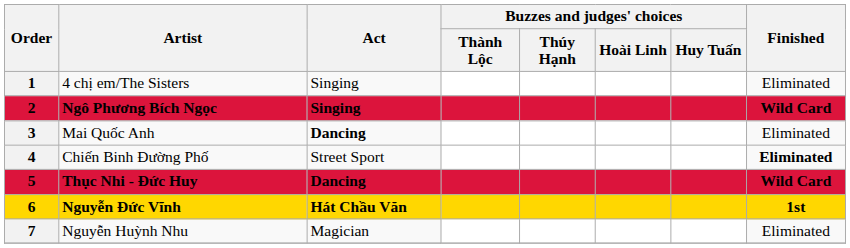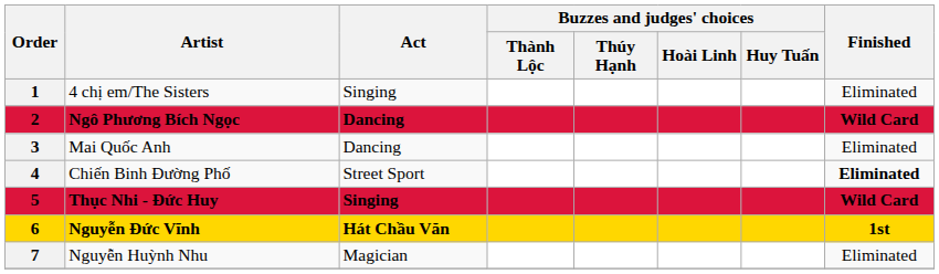 <table class=wikitable>
 <tr>
 <th rowspan=2 width=50>Order</th>
 <th rowspan=2 width=300>Artist</th>
 <th rowspan=2 width=150>Act</th>
 <th colspan=4 width=240>Buzzes and judges' choices</th>
 <th rowspan=2 width=100>Finished</th>
 </tr>
 <tr>
 <th width=80>Thành Lộc</th>
 <th width=80>Thúy Hạnh</th>
 <th width=80>Hoài Linh</th>
 <th width=80>Huy Tuấn</th>
 </tr>
 <tr>
 <th>1</th>
 <td>4 chị em/The Sisters</td>
 <td>Singing</td>
 <td align=center bgcolor=white></td>
 <td align=center bgcolor=white></td>
 <td align=center bgcolor=white></td>
 <td align=center bgcolor=white></td>
 <td align=center>Eliminated</td>
 </tr>
 <tr>
 <td align=center bgcolor=crimson><strong>2</strong></td>
 <td bgcolor=crimson><strong>Ngô Phương Bích Ngọc</strong></td>
-<td bgcolor=crimson><strong>Singing</strong></td>
+<td bgcolor=crimson><strong>Dancing</strong></td>
 <td align=center bgcolor=crimson></td>
 <td align=center bgcolor=crimson></td>
 <td align=center bgcolor=crimson></td>
 <td align=center bgcolor=crimson></td>
 <td align=center bgcolor=crimson><strong>Wild Card</strong></td>
 </tr>
 <tr>
 <th>3</th>
 <td>Mai Quốc Anh</td>
-<td><strong>Dancing</strong></td>
+<td>Dancing</td>
 <td align=center bgcolor=white></td>
 <td align=center bgcolor=white></td>
 <td align=center bgcolor=white></td>
 <td align=center bgcolor=white></td>
 <td align=center>Eliminated</td>
 </tr>
 <tr>
 <th>4</th>
 <td>Chiến Binh Đường Phố</td>
 <td>Street Sport</td>
 <td align=center bgcolor=white></td>
 <td align=center bgcolor=white></td>
 <td align=center bgcolor=white></td>
 <td align=center bgcolor=white></td>
 <td align=center><strong>Eliminated</strong></td>
 </tr>
 <tr>
 <td align=center bgcolor=crimson><strong>5</strong></td>
 <td bgcolor=crimson><strong>Thục Nhi - Đức Huy</strong></td>
-<td bgcolor=crimson><strong>Dancing</strong></td>
+<td bgcolor=crimson><strong>Singing</strong></td>
 <td align=center bgcolor=crimson></td>
 <td align=center bgcolor=crimson></td>
 <td align=center bgcolor=crimson></td>
 <td align=center bgcolor=crimson></td>
 <td align=center bgcolor=crimson><strong>Wild Card</strong></td>
 </tr>
 <tr>
 <td align=center bgcolor=gold><strong>6</strong></td>
 <td bgcolor=gold><strong>Nguyễn Đức Vĩnh</strong></td>
 <td bgcolor=gold><strong>Hát Chầu Văn</strong></td>
 <td align=center bgcolor=gold></td>
 <td align=center bgcolor=gold></td>
 <td align=center bgcolor=gold></td>
 <td align=center bgcolor=gold></td>
 <td align=center bgcolor=gold><strong>1st</strong></td>
 </tr>
 <tr>
 <th>7</th>
 <td>Nguyễn Huỳnh Nhu</td>
 <td>Magician</td>
 <td align=center bgcolor=white></td>
 <td align=center bgcolor=white></td>
 <td align=center bgcolor=white></td>
 <td align=center bgcolor=white></td>
 <td align=center>Eliminated</td>
 </tr>
 <tr>
 </tr>
 </table>
